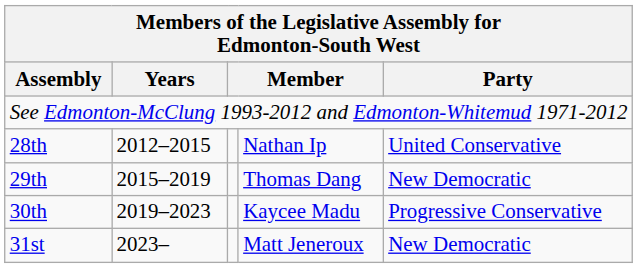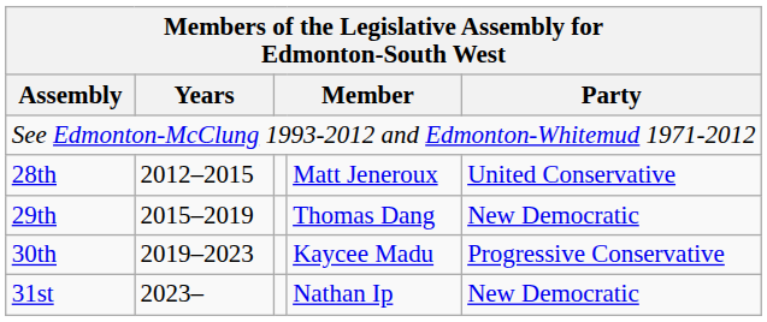 <table class="wikitable" align=right>
 <tr>
 <th colspan=5>Members of the Legislative Assembly for<br>Edmonton-South West</th>
 </tr>
 <tr>
 <th>Assembly</th>
 <th>Years</th>
 <th colspan="2">Member</th>
 <th>Party</th>
 </tr>
 <tr>
 <td align="center" colspan=5><em>See <a href='#'>Edmonton-McClung</a> 1993-2012 and <a href='#'>Edmonton-Whitemud</a> 1971-2012</em></td>
 </tr>
 <tr>
 <td><a href='#'>28th</a></td>
 <td>2012–2015</td>
 <td></td>
-<td><a href='#'>Nathan Ip</a></td>
+<td><a href='#'>Matt Jeneroux</a></td>
 <td><a href='#'>United Conservative</a></td>
 </tr>
 <tr>
 <td><a href='#'>29th</a></td>
 <td>2015–2019</td>
 <td></td>
 <td><a href='#'>Thomas Dang</a></td>
 <td><a href='#'>New Democratic</a></td>
 </tr>
 <tr>
 <td><a href='#'>30th</a></td>
 <td>2019–2023</td>
 <td></td>
 <td><a href='#'>Kaycee Madu</a></td>
 <td><a href='#'>Progressive Conservative</a></td>
 </tr>
 <tr>
 <td><a href='#'>31st</a></td>
 <td>2023–</td>
 <td></td>
-<td><a href='#'>Matt Jeneroux</a></td>
+<td><a href='#'>Nathan Ip</a></td>
 <td><a href='#'>New Democratic</a></td>
 </tr>
 </table>
